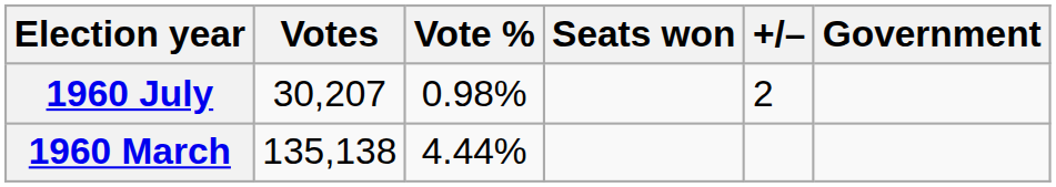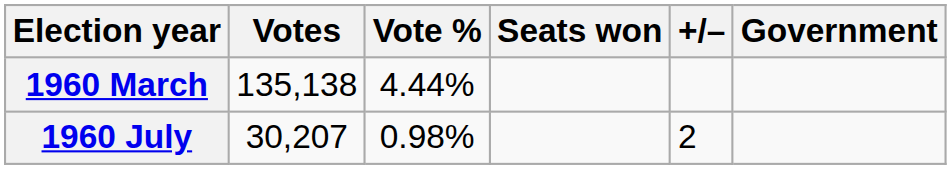 <table class="sortable wikitable">
 <tr>
 <th>Election year</th>
 <th>Votes</th>
 <th>Vote %</th>
 <th>Seats won</th>
 <th>+/–</th>
 <th>Government</th>
 </tr>
 <tr>
+<th><a href='#'>1960 March</a></th>
+<td align=center>135,138</td>
+<td align=center>4.44%</td>
+<td></td>
+<td></td>
+<td></td>
+</tr>
+<tr>
 <th><a href='#'>1960 July</a></th>
 <td align=center>30,207</td>
 <td align=center>0.98%</td>
 <td></td>
 <td> 2</td>
 <td></td>
 </tr>
-<tr>
-<th><a href='#'>1960 March</a></th>
-<td align=center>135,138</td>
-<td align=center>4.44%</td>
-<td></td>
-<td></td>
-<td></td>
-</tr>
 </table>
